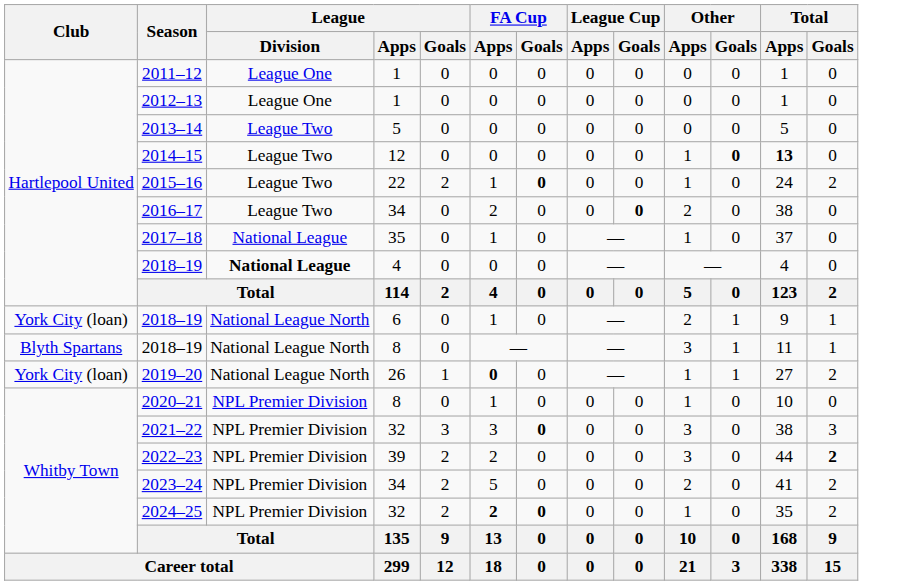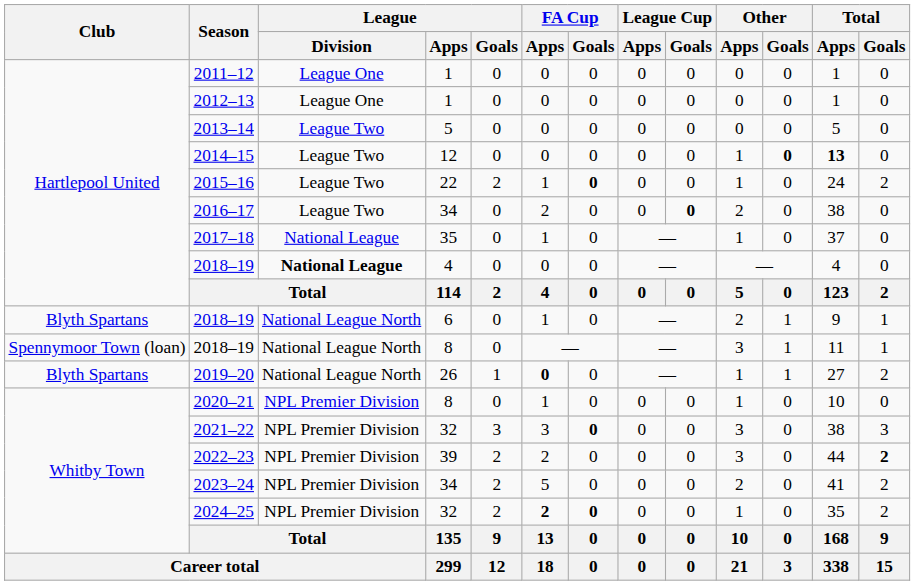 <table class=wikitable style=text-align:center>
 <tr>
 <th rowspan=2>Club</th>
 <th rowspan=2>Season</th>
 <th colspan=3>League</th>
 <th colspan=2><a href='#'>FA Cup</a></th>
 <th colspan=2>League Cup</th>
 <th colspan=2>Other</th>
 <th colspan=2>Total</th>
 </tr>
 <tr>
 <th>Division</th>
 <th>Apps</th>
 <th>Goals</th>
 <th>Apps</th>
 <th>Goals</th>
 <th>Apps</th>
 <th>Goals</th>
 <th>Apps</th>
 <th>Goals</th>
 <th>Apps</th>
 <th>Goals</th>
 </tr>
 <tr>
 <td rowspan=9><a href='#'>Hartlepool United</a></td>
 <td><a href='#'>2011–12</a></td>
 <td><a href='#'>League One</a></td>
 <td>1</td>
 <td>0</td>
 <td>0</td>
 <td>0</td>
 <td>0</td>
 <td>0</td>
 <td>0</td>
 <td>0</td>
 <td>1</td>
 <td>0</td>
 </tr>
 <tr>
 <td><a href='#'>2012–13</a></td>
 <td>League One</td>
 <td>1</td>
 <td>0</td>
 <td>0</td>
 <td>0</td>
 <td>0</td>
 <td>0</td>
 <td>0</td>
 <td>0</td>
 <td>1</td>
 <td>0</td>
 </tr>
 <tr>
 <td><a href='#'>2013–14</a></td>
 <td><a href='#'>League Two</a></td>
 <td>5</td>
 <td>0</td>
 <td>0</td>
 <td>0</td>
 <td>0</td>
 <td>0</td>
 <td>0</td>
 <td>0</td>
 <td>5</td>
 <td>0</td>
 </tr>
 <tr>
 <td><a href='#'>2014–15</a></td>
 <td>League Two</td>
 <td>12</td>
 <td>0</td>
 <td>0</td>
 <td>0</td>
 <td>0</td>
 <td>0</td>
 <td>1</td>
 <td><strong>0</strong></td>
 <td><strong>13</strong></td>
 <td>0</td>
 </tr>
 <tr>
 <td><a href='#'>2015–16</a></td>
 <td>League Two</td>
 <td>22</td>
 <td>2</td>
 <td>1</td>
 <td><strong>0</strong></td>
 <td>0</td>
 <td>0</td>
 <td>1</td>
 <td>0</td>
 <td>24</td>
 <td>2</td>
 </tr>
 <tr>
 <td><a href='#'>2016–17</a></td>
 <td>League Two</td>
 <td>34</td>
 <td>0</td>
 <td>2</td>
 <td>0</td>
 <td>0</td>
 <td><strong>0</strong></td>
 <td>2</td>
 <td>0</td>
 <td>38</td>
 <td>0</td>
 </tr>
 <tr>
 <td><a href='#'>2017–18</a></td>
 <td><a href='#'>National League</a></td>
 <td>35</td>
 <td>0</td>
 <td>1</td>
 <td>0</td>
 <td colspan=2>—</td>
 <td>1</td>
 <td>0</td>
 <td>37</td>
 <td>0</td>
 </tr>
 <tr>
 <td><a href='#'>2018–19</a></td>
 <td><strong>National League</strong></td>
 <td>4</td>
 <td>0</td>
 <td>0</td>
 <td>0</td>
 <td colspan=2>—</td>
 <td colspan=2>—</td>
 <td>4</td>
 <td>0</td>
 </tr>
 <tr>
 <th colspan=2>Total</th>
 <th>114</th>
 <th>2</th>
 <th>4</th>
 <th>0</th>
 <th>0</th>
 <th>0</th>
 <th>5</th>
 <th>0</th>
 <th>123</th>
 <th>2</th>
 </tr>
 <tr>
-<td><a href='#'>York City</a> (loan)</td>
+<td><a href='#'>Blyth Spartans</a></td>
 <td><a href='#'>2018–19</a></td>
 <td><a href='#'>National League North</a></td>
 <td>6</td>
 <td>0</td>
 <td>1</td>
 <td>0</td>
 <td colspan=2>—</td>
 <td>2</td>
 <td>1</td>
 <td>9</td>
 <td>1</td>
 </tr>
 <tr>
-<td><a href='#'>Blyth Spartans</a></td>
+<td><a href='#'>Spennymoor Town</a> (loan)</td>
 <td>2018–19</td>
 <td>National League North</td>
 <td>8</td>
 <td>0</td>
 <td colspan=2>—</td>
 <td colspan=2>—</td>
 <td>3</td>
 <td>1</td>
 <td>11</td>
 <td>1</td>
 </tr>
 <tr>
-<td><a href='#'>York City</a> (loan)</td>
+<td><a href='#'>Blyth Spartans</a></td>
 <td><a href='#'>2019–20</a></td>
 <td>National League North</td>
 <td>26</td>
 <td>1</td>
 <td><strong>0</strong></td>
 <td>0</td>
 <td colspan=2>—</td>
 <td>1</td>
 <td>1</td>
 <td>27</td>
 <td>2</td>
 </tr>
 <tr>
 <td rowspan=6><a href='#'>Whitby Town</a></td>
 <td><a href='#'>2020–21</a></td>
 <td><a href='#'>NPL Premier Division</a></td>
 <td>8</td>
 <td>0</td>
 <td>1</td>
 <td>0</td>
 <td>0</td>
 <td>0</td>
 <td>1</td>
 <td>0</td>
 <td>10</td>
 <td>0</td>
 </tr>
 <tr>
 <td><a href='#'>2021–22</a></td>
 <td>NPL Premier Division</td>
 <td>32</td>
 <td>3</td>
 <td>3</td>
 <td><strong>0</strong></td>
 <td>0</td>
 <td>0</td>
 <td>3</td>
 <td>0</td>
 <td>38</td>
 <td>3</td>
 </tr>
 <tr>
 <td><a href='#'>2022–23</a></td>
 <td>NPL Premier Division</td>
 <td>39</td>
 <td>2</td>
 <td>2</td>
 <td>0</td>
 <td>0</td>
 <td>0</td>
 <td>3</td>
 <td>0</td>
 <td>44</td>
 <td><strong>2</strong></td>
 </tr>
 <tr>
 <td><a href='#'>2023–24</a></td>
 <td>NPL Premier Division</td>
 <td>34</td>
 <td>2</td>
 <td>5</td>
 <td>0</td>
 <td>0</td>
 <td>0</td>
 <td>2</td>
 <td>0</td>
 <td>41</td>
 <td>2</td>
 </tr>
 <tr>
 <td><a href='#'>2024–25</a></td>
 <td>NPL Premier Division</td>
 <td>32</td>
 <td>2</td>
 <td><strong>2</strong></td>
 <td><strong>0</strong></td>
 <td>0</td>
 <td>0</td>
 <td>1</td>
 <td>0</td>
 <td>35</td>
 <td>2</td>
 </tr>
 <tr>
 <th colspan=2>Total</th>
 <th>135</th>
 <th>9</th>
 <th>13</th>
 <th>0</th>
 <th>0</th>
 <th>0</th>
 <th>10</th>
 <th>0</th>
 <th>168</th>
 <th>9</th>
 </tr>
 <tr>
 <th colspan=3>Career total</th>
 <th>299</th>
 <th>12</th>
 <th>18</th>
 <th>0</th>
 <th>0</th>
 <th>0</th>
 <th>21</th>
 <th>3</th>
 <th>338</th>
 <th>15</th>
 </tr>
 </table>
